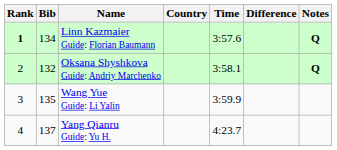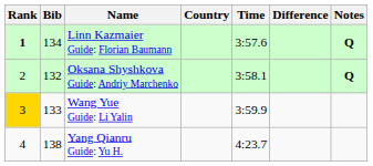 <table class="wikitable sortable" style="text-align:center">
 <tr>
 <th>Rank</th>
 <th>Bib</th>
 <th>Name</th>
 <th>Country</th>
 <th>Time</th>
 <th>Difference</th>
 <th>Notes</th>
 </tr>
 <tr bgcolor=ccffcc>
 <td><strong>1</strong></td>
 <td>134</td>
 <td align=left><a href='#'>Linn Kazmaier</a><br><small><a href='#'>Guide</a>: <a href='#'>Florian Baumann</a> </small></td>
 <td align=left></td>
 <td>3:57.6</td>
 <td></td>
 <td><strong>Q</strong></td>
 </tr>
 <tr bgcolor=ccffcc>
 <td>2</td>
 <td>132</td>
 <td align=left><a href='#'>Oksana Shyshkova</a><br><small><a href='#'>Guide</a>: <a href='#'>Andriy Marchenko</a> </small></td>
 <td align=left></td>
 <td>3:58.1</td>
 <td></td>
 <td><strong>Q</strong></td>
 </tr>
 <tr>
-<td>3</td>
-<td>135</td>
+<td style="background: gold;">3</td>
+<td>133</td>
 <td align=left><a href='#'>Wang Yue</a><br><small><a href='#'>Guide</a>: <a href='#'>Li Yalin</a></small></td>
 <td align=left></td>
 <td>3:59.9</td>
 <td></td>
 <td></td>
 </tr>
 <tr>
 <td>4</td>
-<td>137</td>
+<td>138</td>
 <td align=left><a href='#'>Yang Qianru</a><br><small><a href='#'>Guide</a>: <a href='#'>Yu H.</a></small></td>
 <td align=left></td>
 <td>4:23.7</td>
 <td></td>
 <td></td>
 </tr>
 </table>
